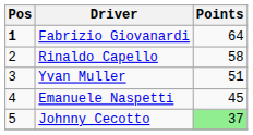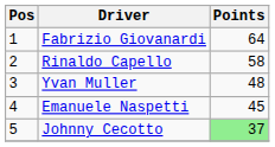 <table class="wikitable" style="font-size: 85%;">
 <tr>
 <th>Pos</th>
 <th>Driver</th>
 <th>Points</th>
 </tr>
 <tr>
-<td><strong>1</strong></td>
+<td>1</td>
 <td> <a href='#'>Fabrizio Giovanardi</a></td>
 <td align="right">64</td>
 </tr>
 <tr>
 <td>2</td>
 <td> <a href='#'>Rinaldo Capello</a></td>
 <td align="right">58</td>
 </tr>
 <tr>
 <td>3</td>
 <td> <a href='#'>Yvan Muller</a></td>
-<td align="right">51</td>
+<td align="right">48</td>
 </tr>
 <tr>
 <td>4</td>
 <td> <a href='#'>Emanuele Naspetti</a></td>
 <td align="right">45</td>
 </tr>
 <tr>
 <td>5</td>
 <td> <a href='#'>Johnny Cecotto</a></td>
 <td align="right" style="background: lightgreen;">37</td>
 </tr>
 <tr>
 </tr>
 </table>
